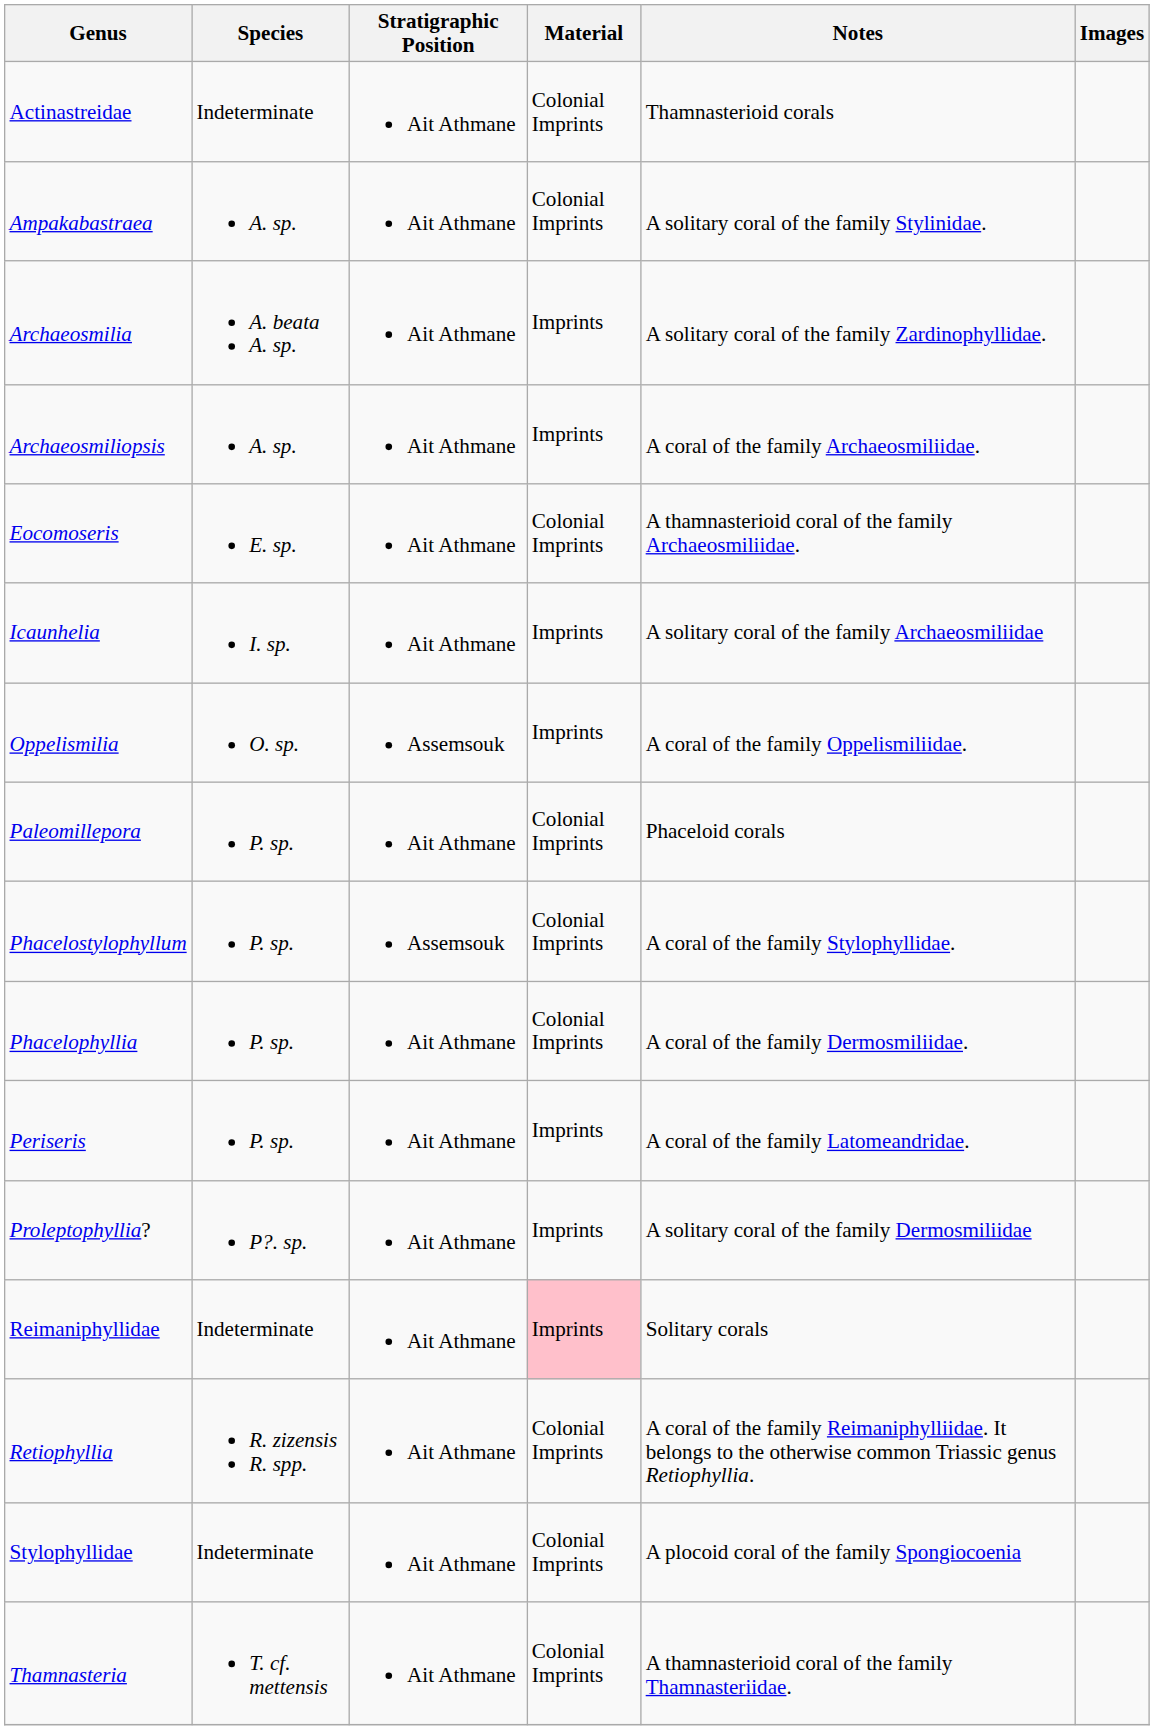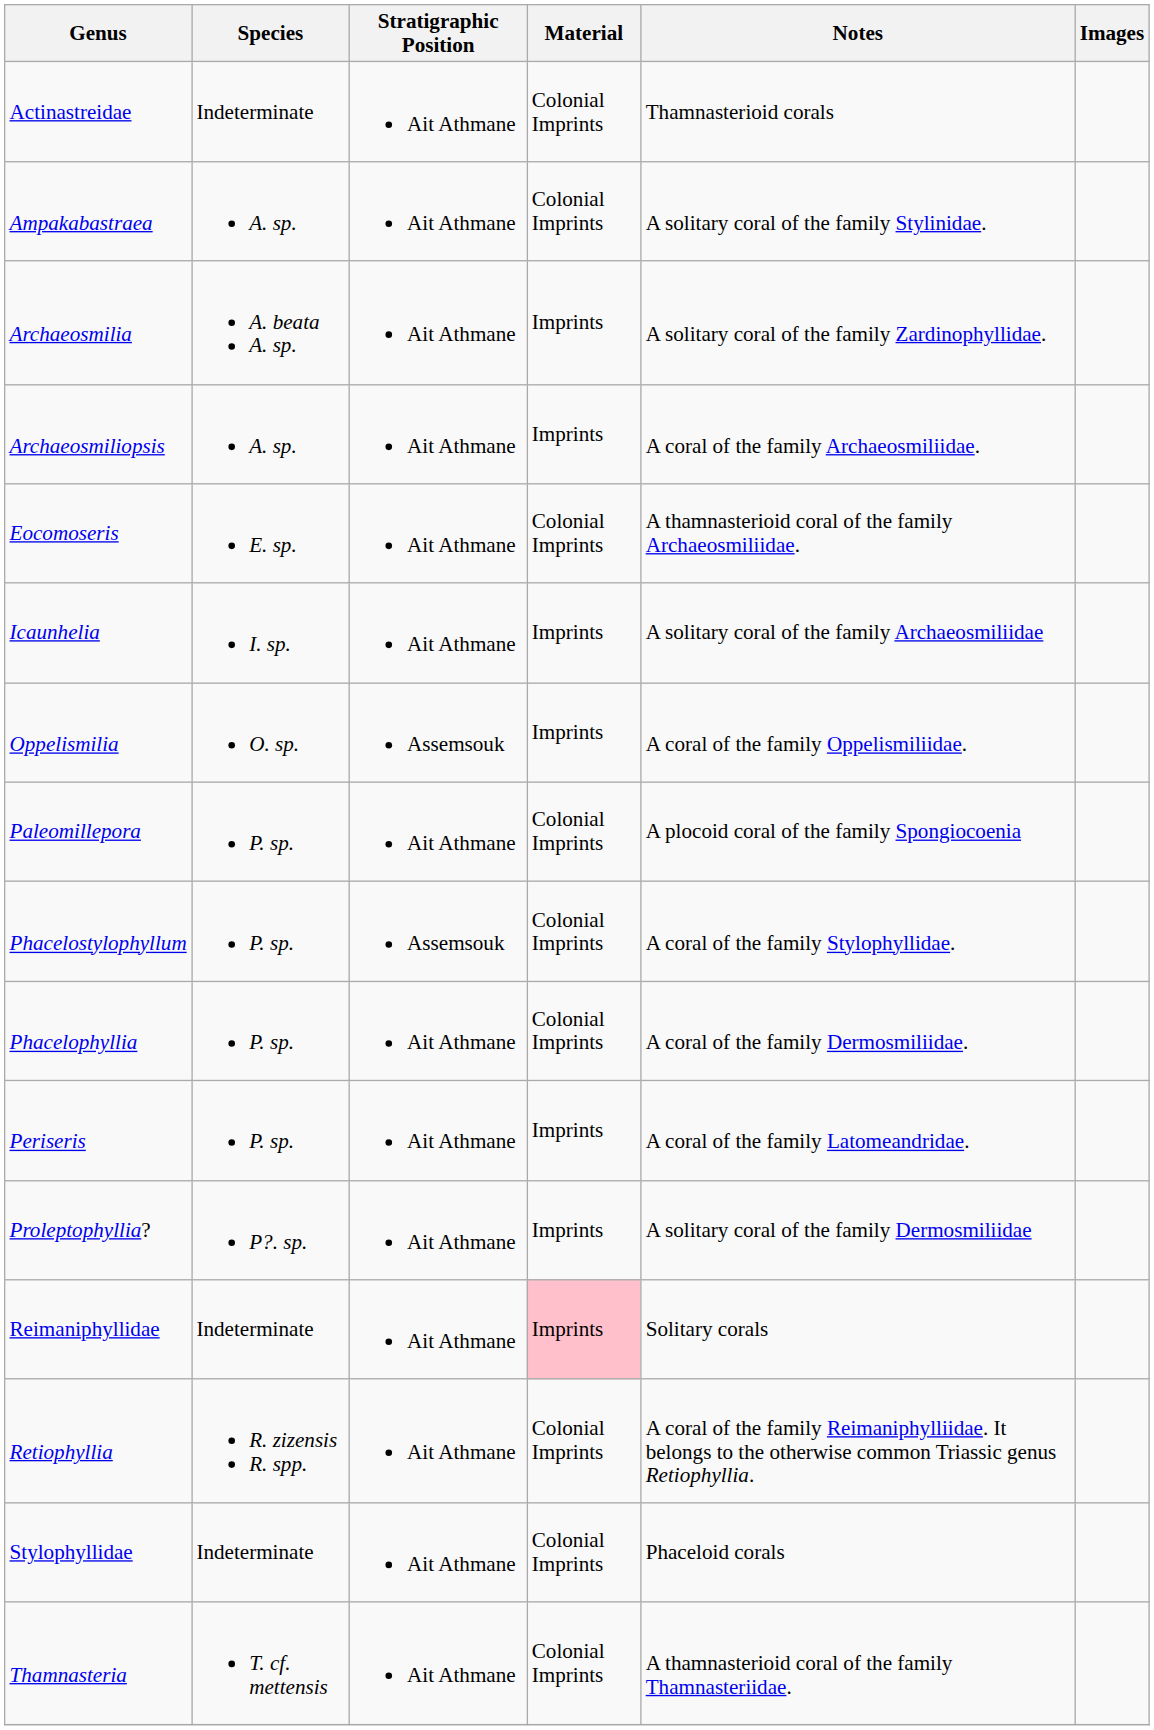 <table class="wikitable">
 <tr>
 <th>Genus</th>
 <th>Species</th>
 <th>Stratigraphic Position</th>
 <th>Material</th>
 <th>Notes</th>
 <th>Images</th>
 </tr>
 <tr>
 <td><a href='#'>Actinastreidae</a></td>
 <td>Indeterminate</td>
 <td><br><ul><li>Ait Athmane</li></ul></td>
 <td>Colonial Imprints</td>
 <td>Thamnasterioid corals</td>
 <td></td>
 </tr>
 <tr>
 <td><br><em><a href='#'>Ampakabastraea</a></em></td>
 <td><br><ul><li><em>A. sp.</em></li></ul></td>
 <td><br><ul><li>Ait Athmane</li></ul></td>
 <td>Colonial Imprints</td>
 <td><br>A solitary coral of the family <a href='#'>Stylinidae</a>.</td>
 <td></td>
 </tr>
 <tr>
 <td><br><em><a href='#'>Archaeosmilia</a></em></td>
 <td><br><ul><li><em>A. beata</em></li><li><em>A. sp.</em></li></ul></td>
 <td><br><ul><li>Ait Athmane</li></ul></td>
 <td>Imprints</td>
 <td><br>A solitary coral of the family <a href='#'>Zardinophyllidae</a>.</td>
 <td></td>
 </tr>
 <tr>
 <td><br><em><a href='#'>Archaeosmiliopsis</a></em></td>
 <td><br><ul><li><em>A. sp.</em></li></ul></td>
 <td><br><ul><li>Ait Athmane</li></ul></td>
 <td>Imprints</td>
 <td><br>A coral of the family <a href='#'>Archaeosmiliidae</a>.</td>
 <td></td>
 </tr>
 <tr>
 <td><em><a href='#'>Eocomoseris</a></em></td>
 <td><br><ul><li><em>E. sp.</em></li></ul></td>
 <td><br><ul><li>Ait Athmane</li></ul></td>
 <td>Colonial Imprints</td>
 <td>A thamnasterioid coral of the family  <a href='#'>Archaeosmiliidae</a>.</td>
 <td></td>
 </tr>
 <tr>
 <td><em><a href='#'>Icaunhelia</a></em></td>
 <td><br><ul><li><em>I. sp.</em></li></ul></td>
 <td><br><ul><li>Ait Athmane</li></ul></td>
 <td>Imprints</td>
 <td>A solitary coral of the family <a href='#'>Archaeosmiliidae</a></td>
 <td></td>
 </tr>
 <tr>
 <td><br><em><a href='#'>Oppelismilia</a></em></td>
 <td><br><ul><li><em>O. sp.</em></li></ul></td>
 <td><br><ul><li>Assemsouk</li></ul></td>
 <td>Imprints</td>
 <td><br>A coral of the family  <a href='#'>Oppelismiliidae</a>.</td>
 <td></td>
 </tr>
 <tr>
 <td><em><a href='#'>Paleomillepora</a></em></td>
 <td><br><ul><li><em>P. sp.</em></li></ul></td>
 <td><br><ul><li>Ait Athmane</li></ul></td>
 <td>Colonial Imprints</td>
-<td>Phaceloid corals</td>
+<td>A plocoid coral of the family <a href='#'>Spongiocoenia</a></td>
 <td></td>
 </tr>
 <tr>
 <td><br><em><a href='#'>Phacelostylophyllum</a></em></td>
 <td><br><ul><li><em>P. sp.</em></li></ul></td>
 <td><br><ul><li>Assemsouk</li></ul></td>
 <td>Colonial Imprints</td>
 <td><br>A coral of the family <a href='#'>Stylophyllidae</a>.</td>
 <td></td>
 </tr>
 <tr>
 <td><br><em><a href='#'>Phacelophyllia</a></em></td>
 <td><br><ul><li><em>P. sp.</em></li></ul></td>
 <td><br><ul><li>Ait Athmane</li></ul></td>
 <td>Colonial Imprints</td>
 <td><br>A coral of the family  <a href='#'>Dermosmiliidae</a>.</td>
 <td></td>
 </tr>
 <tr>
 <td><br><em><a href='#'>Periseris</a></em></td>
 <td><br><ul><li><em>P. sp.</em></li></ul></td>
 <td><br><ul><li>Ait Athmane</li></ul></td>
 <td>Imprints</td>
 <td><br>A coral of the family  <a href='#'>Latomeandridae</a>.</td>
 <td></td>
 </tr>
 <tr>
 <td><em><a href='#'>Proleptophyllia</a></em>?</td>
 <td><br><ul><li><em>P?. sp.</em></li></ul></td>
 <td><br><ul><li>Ait Athmane</li></ul></td>
 <td>Imprints</td>
 <td>A solitary coral of the family <a href='#'>Dermosmiliidae</a></td>
 <td></td>
 </tr>
 <tr>
 <td><a href='#'>Reimaniphyllidae</a></td>
 <td>Indeterminate</td>
 <td><br><ul><li>Ait Athmane</li></ul></td>
 <td style="background: pink;">Imprints</td>
 <td>Solitary corals</td>
 <td></td>
 </tr>
 <tr>
 <td><br><em><a href='#'>Retiophyllia</a></em></td>
 <td><br><ul><li><em>R. zizensis</em></li><li><em>R. spp.</em></li></ul></td>
 <td><br><ul><li>Ait Athmane</li></ul></td>
 <td>Colonial Imprints</td>
 <td><br>A coral of the family  <a href='#'>Reimaniphylliidae</a>. It belongs to the otherwise common Triassic genus <em>Retiophyllia</em>.</td>
 <td></td>
 </tr>
 <tr>
 <td><a href='#'>Stylophyllidae</a></td>
 <td>Indeterminate</td>
 <td><br><ul><li>Ait Athmane</li></ul></td>
 <td>Colonial Imprints</td>
-<td>A plocoid coral of the family <a href='#'>Spongiocoenia</a></td>
+<td>Phaceloid corals</td>
 <td></td>
 </tr>
 <tr>
 <td><br><em><a href='#'>Thamnasteria</a></em></td>
 <td><br><ul><li><em>T. cf. mettensis</em></li></ul></td>
 <td><br><ul><li>Ait Athmane</li></ul></td>
 <td>Colonial Imprints</td>
 <td><br>A thamnasterioid coral of the family <a href='#'>Thamnasteriidae</a>.</td>
 <td></td>
 </tr>
 <tr>
 </tr>
 </table>
